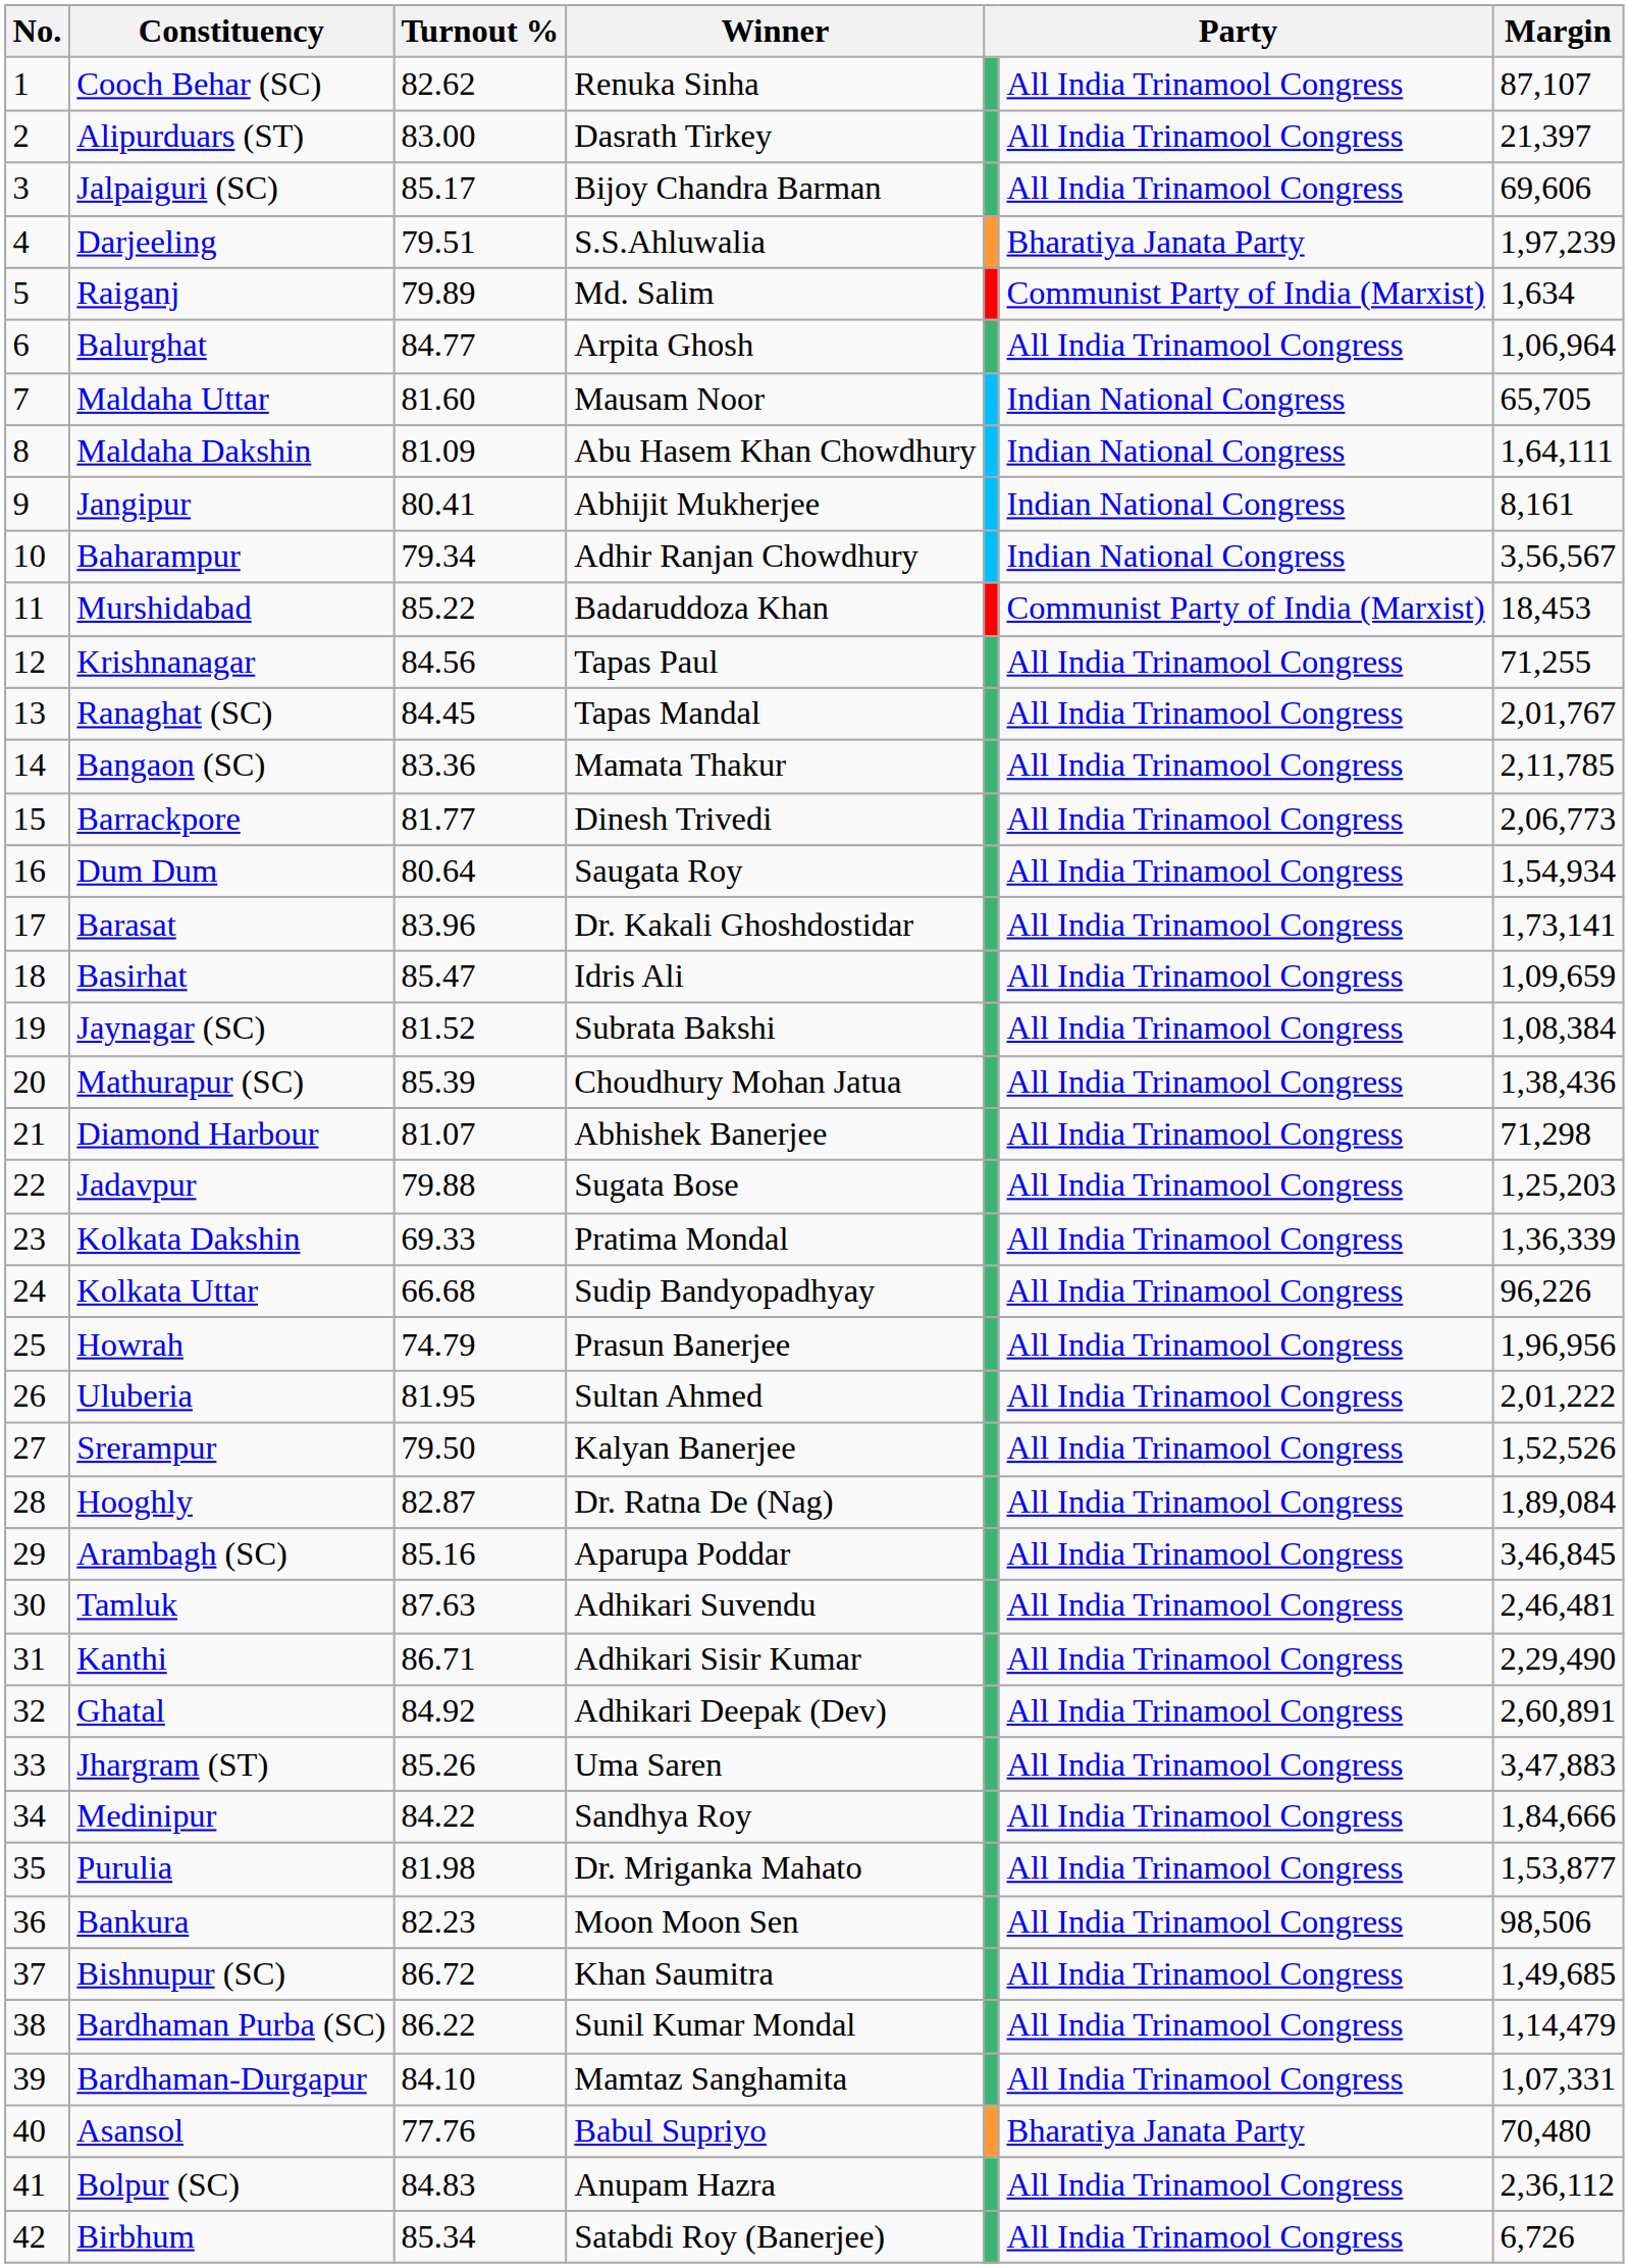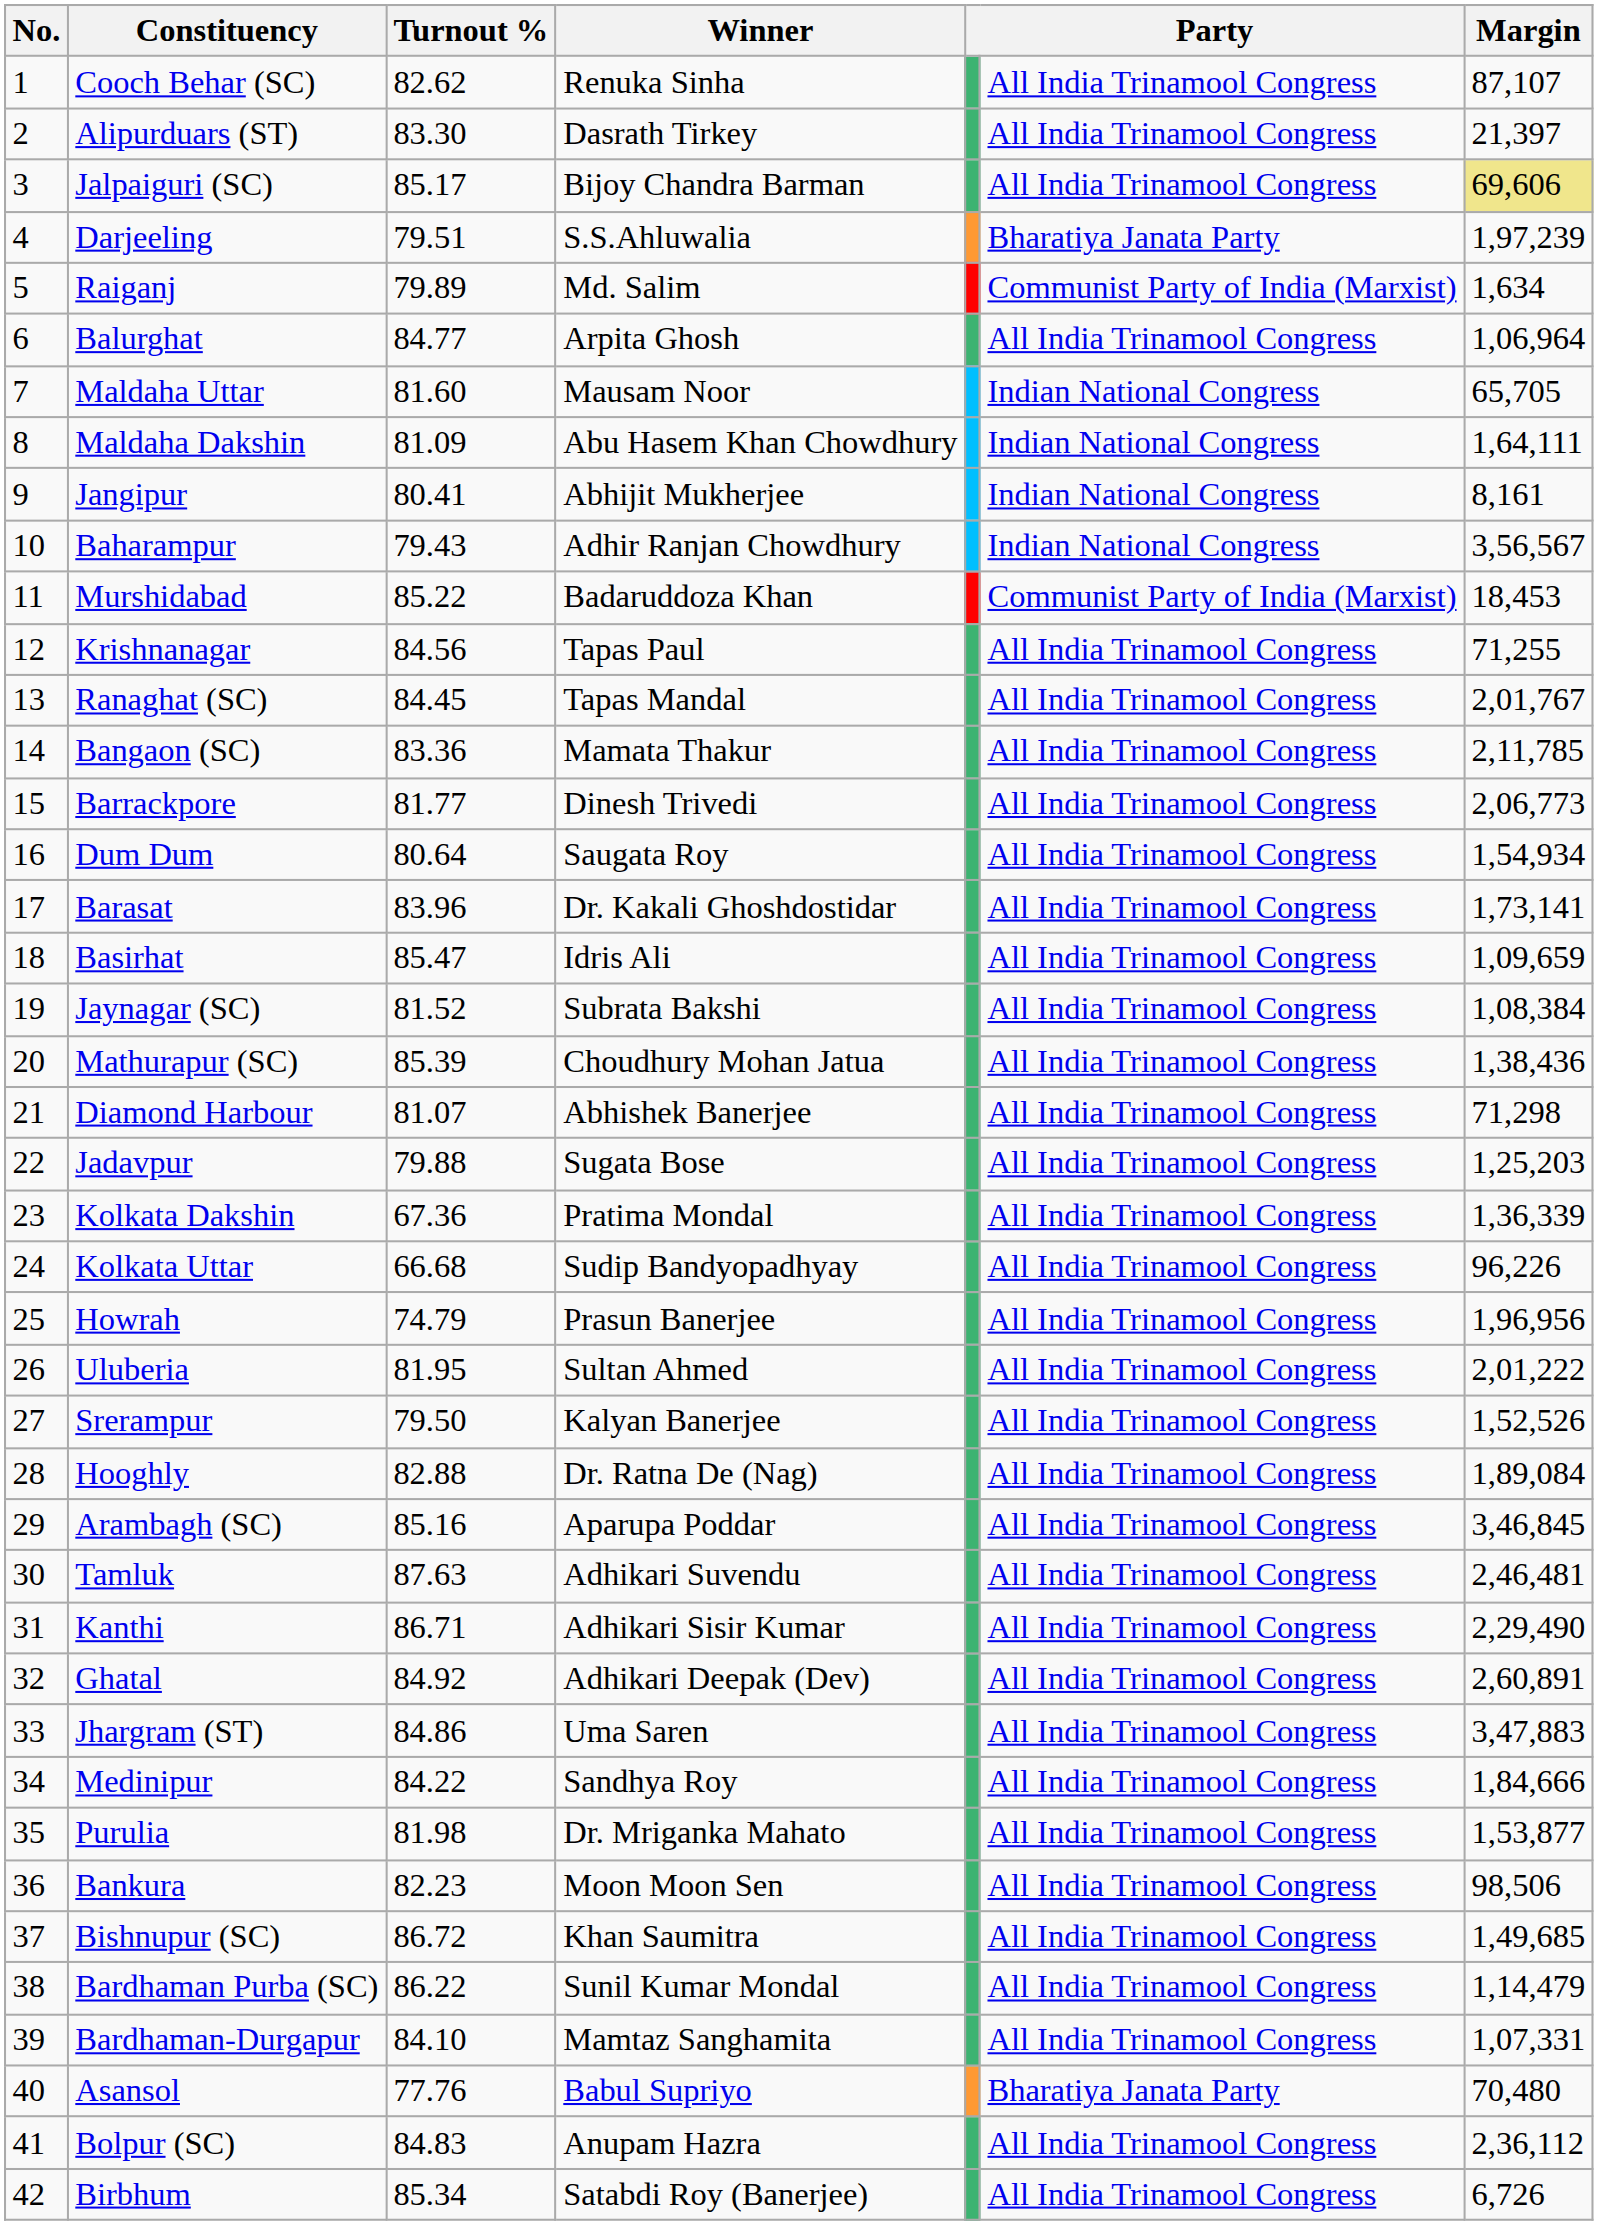 <table class="wikitable sortable collapsible">
 <tr>
 <th>No.</th>
 <th>Constituency</th>
 <th>Turnout %</th>
 <th>Winner</th>
 <th Colspan="2">Party</th>
 <th>Margin</th>
 </tr>
 <tr>
 <td>1</td>
 <td><a href='#'>Cooch Behar</a> (SC)</td>
 <td>82.62 </td>
 <td>Renuka Sinha</td>
 <td bgcolor=#3CB371></td>
 <td><a href='#'>All India Trinamool Congress</a></td>
 <td>87,107</td>
 </tr>
 <tr>
 <td>2</td>
 <td><a href='#'>Alipurduars</a> (ST)</td>
-<td>83.00 </td>
+<td>83.30 </td>
 <td>Dasrath Tirkey</td>
 <td bgcolor=#3CB371></td>
 <td><a href='#'>All India Trinamool Congress</a></td>
 <td>21,397</td>
 </tr>
 <tr>
 <td>3</td>
 <td><a href='#'>Jalpaiguri</a> (SC)</td>
 <td>85.17 </td>
 <td>Bijoy Chandra Barman</td>
 <td bgcolor=#3CB371></td>
 <td><a href='#'>All India Trinamool Congress</a></td>
-<td>69,606</td>
+<td style="background: khaki;">69,606</td>
 </tr>
 <tr>
 <td>4</td>
 <td><a href='#'>Darjeeling</a></td>
 <td>79.51 </td>
 <td>S.S.Ahluwalia</td>
 <td bgcolor=#FF9933></td>
 <td><a href='#'>Bharatiya Janata Party</a></td>
 <td>1,97,239</td>
 </tr>
 <tr>
 <td>5</td>
 <td><a href='#'>Raiganj</a></td>
 <td>79.89 </td>
 <td>Md. Salim</td>
 <td bgcolor=#FF0000></td>
 <td><a href='#'>Communist Party of India (Marxist)</a></td>
 <td>1,634</td>
 </tr>
 <tr>
 <td>6</td>
 <td><a href='#'>Balurghat</a></td>
 <td>84.77 </td>
 <td>Arpita Ghosh</td>
 <td bgcolor=#3CB371></td>
 <td><a href='#'>All India Trinamool Congress</a></td>
 <td>1,06,964</td>
 </tr>
 <tr>
 <td>7</td>
 <td><a href='#'>Maldaha Uttar</a></td>
 <td>81.60 </td>
 <td>Mausam Noor</td>
 <td bgcolor=#00BFFF></td>
 <td><a href='#'>Indian National Congress</a></td>
 <td>65,705</td>
 </tr>
 <tr>
 <td>8</td>
 <td><a href='#'>Maldaha Dakshin</a></td>
 <td>81.09 </td>
 <td>Abu Hasem Khan Chowdhury</td>
 <td bgcolor=#00BFFF></td>
 <td><a href='#'>Indian National Congress</a></td>
 <td>1,64,111</td>
 </tr>
 <tr>
 <td>9</td>
 <td><a href='#'>Jangipur</a></td>
 <td>80.41 </td>
 <td>Abhijit Mukherjee</td>
 <td bgcolor=#00BFFF></td>
 <td><a href='#'>Indian National Congress</a></td>
 <td>8,161</td>
 </tr>
 <tr>
 <td>10</td>
 <td><a href='#'>Baharampur</a></td>
-<td>79.34 </td>
+<td>79.43 </td>
 <td>Adhir Ranjan Chowdhury</td>
 <td bgcolor=#00BFFF></td>
 <td><a href='#'>Indian National Congress</a></td>
 <td>3,56,567</td>
 </tr>
 <tr>
 <td>11</td>
 <td><a href='#'>Murshidabad</a></td>
 <td>85.22 </td>
 <td>Badaruddoza Khan</td>
 <td bgcolor=#FF0000></td>
 <td><a href='#'>Communist Party of India (Marxist)</a></td>
 <td>18,453</td>
 </tr>
 <tr>
 <td>12</td>
 <td><a href='#'>Krishnanagar</a></td>
 <td>84.56 </td>
 <td>Tapas Paul</td>
 <td bgcolor=#3CB371></td>
 <td><a href='#'>All India Trinamool Congress</a></td>
 <td>71,255</td>
 </tr>
 <tr>
 <td>13</td>
 <td><a href='#'>Ranaghat</a> (SC)</td>
 <td>84.45 </td>
 <td>Tapas Mandal</td>
 <td bgcolor=#3CB371></td>
 <td><a href='#'>All India Trinamool Congress</a></td>
 <td>2,01,767</td>
 </tr>
 <tr>
 <td>14</td>
 <td><a href='#'>Bangaon</a> (SC)</td>
 <td>83.36 </td>
 <td>Mamata Thakur</td>
 <td bgcolor=#3CB371></td>
 <td><a href='#'>All India Trinamool Congress</a></td>
 <td>2,11,785</td>
 </tr>
 <tr>
 <td>15</td>
 <td><a href='#'>Barrackpore</a></td>
 <td>81.77 </td>
 <td>Dinesh Trivedi</td>
 <td bgcolor=#3CB371></td>
 <td><a href='#'>All India Trinamool Congress</a></td>
 <td>2,06,773</td>
 </tr>
 <tr>
 <td>16</td>
 <td><a href='#'>Dum Dum</a></td>
 <td>80.64 </td>
 <td>Saugata Roy</td>
 <td bgcolor=#3CB371></td>
 <td><a href='#'>All India Trinamool Congress</a></td>
 <td>1,54,934</td>
 </tr>
 <tr>
 <td>17</td>
 <td><a href='#'>Barasat</a></td>
 <td>83.96 </td>
 <td>Dr. Kakali Ghoshdostidar</td>
 <td bgcolor=#3CB371></td>
 <td><a href='#'>All India Trinamool Congress</a></td>
 <td>1,73,141</td>
 </tr>
 <tr>
 <td>18</td>
 <td><a href='#'>Basirhat</a></td>
 <td>85.47 </td>
 <td>Idris Ali</td>
 <td bgcolor=#3CB371></td>
 <td><a href='#'>All India Trinamool Congress</a></td>
 <td>1,09,659</td>
 </tr>
 <tr>
 <td>19</td>
 <td><a href='#'>Jaynagar</a> (SC)</td>
 <td>81.52 </td>
 <td>Subrata Bakshi</td>
 <td bgcolor=#3CB371></td>
 <td><a href='#'>All India Trinamool Congress</a></td>
 <td>1,08,384</td>
 </tr>
 <tr>
 <td>20</td>
 <td><a href='#'>Mathurapur</a> (SC)</td>
 <td>85.39 </td>
 <td>Choudhury Mohan Jatua</td>
 <td bgcolor=#3CB371></td>
 <td><a href='#'>All India Trinamool Congress</a></td>
 <td>1,38,436</td>
 </tr>
 <tr>
 <td>21</td>
 <td><a href='#'>Diamond Harbour</a></td>
 <td>81.07 </td>
 <td>Abhishek Banerjee</td>
 <td bgcolor=#3CB371></td>
 <td><a href='#'>All India Trinamool Congress</a></td>
 <td>71,298</td>
 </tr>
 <tr>
 <td>22</td>
 <td><a href='#'>Jadavpur</a></td>
 <td>79.88 </td>
 <td>Sugata Bose</td>
 <td bgcolor=#3CB371></td>
 <td><a href='#'>All India Trinamool Congress</a></td>
 <td>1,25,203</td>
 </tr>
 <tr>
 <td>23</td>
 <td><a href='#'>Kolkata Dakshin</a></td>
-<td>69.33 </td>
+<td>67.36 </td>
 <td>Pratima Mondal</td>
 <td bgcolor=#3CB371></td>
 <td><a href='#'>All India Trinamool Congress</a></td>
 <td>1,36,339</td>
 </tr>
 <tr>
 <td>24</td>
 <td><a href='#'>Kolkata Uttar</a></td>
 <td>66.68 </td>
 <td>Sudip Bandyopadhyay</td>
 <td bgcolor=#3CB371></td>
 <td><a href='#'>All India Trinamool Congress</a></td>
 <td>96,226</td>
 </tr>
 <tr>
 <td>25</td>
 <td><a href='#'>Howrah</a></td>
 <td>74.79 </td>
 <td>Prasun Banerjee</td>
 <td bgcolor=#3CB371></td>
 <td><a href='#'>All India Trinamool Congress</a></td>
 <td>1,96,956</td>
 </tr>
 <tr>
 <td>26</td>
 <td><a href='#'>Uluberia</a></td>
 <td>81.95 </td>
 <td>Sultan Ahmed</td>
 <td bgcolor=#3CB371></td>
 <td><a href='#'>All India Trinamool Congress</a></td>
 <td>2,01,222</td>
 </tr>
 <tr>
 <td>27</td>
 <td><a href='#'>Srerampur</a></td>
 <td>79.50 </td>
 <td>Kalyan Banerjee</td>
 <td bgcolor=#3CB371></td>
 <td><a href='#'>All India Trinamool Congress</a></td>
 <td>1,52,526</td>
 </tr>
 <tr>
 <td>28</td>
 <td><a href='#'>Hooghly</a></td>
-<td>82.87 </td>
+<td>82.88 </td>
 <td>Dr. Ratna De (Nag)</td>
 <td bgcolor=#3CB371></td>
 <td><a href='#'>All India Trinamool Congress</a></td>
 <td>1,89,084</td>
 </tr>
 <tr>
 <td>29</td>
 <td><a href='#'>Arambagh</a> (SC)</td>
 <td>85.16 </td>
 <td>Aparupa Poddar</td>
 <td bgcolor=#3CB371></td>
 <td><a href='#'>All India Trinamool Congress</a></td>
 <td>3,46,845</td>
 </tr>
 <tr>
 <td>30</td>
 <td><a href='#'>Tamluk</a></td>
 <td>87.63 </td>
 <td>Adhikari Suvendu</td>
 <td bgcolor=#3CB371></td>
 <td><a href='#'>All India Trinamool Congress</a></td>
 <td>2,46,481</td>
 </tr>
 <tr>
 <td>31</td>
 <td><a href='#'>Kanthi</a></td>
 <td>86.71 </td>
 <td>Adhikari Sisir Kumar</td>
 <td bgcolor=#3CB371></td>
 <td><a href='#'>All India Trinamool Congress</a></td>
 <td>2,29,490</td>
 </tr>
 <tr>
 <td>32</td>
 <td><a href='#'>Ghatal</a></td>
 <td>84.92 </td>
 <td>Adhikari Deepak (Dev)</td>
 <td bgcolor=#3CB371></td>
 <td><a href='#'>All India Trinamool Congress</a></td>
 <td>2,60,891</td>
 </tr>
 <tr>
 <td>33</td>
 <td><a href='#'>Jhargram</a> (ST)</td>
-<td>85.26 </td>
+<td>84.86 </td>
 <td>Uma Saren</td>
 <td bgcolor=#3CB371></td>
 <td><a href='#'>All India Trinamool Congress</a></td>
 <td>3,47,883</td>
 </tr>
 <tr>
 <td>34</td>
 <td><a href='#'>Medinipur</a></td>
 <td>84.22 </td>
 <td>Sandhya Roy</td>
 <td bgcolor=#3CB371></td>
 <td><a href='#'>All India Trinamool Congress</a></td>
 <td>1,84,666</td>
 </tr>
 <tr>
 <td>35</td>
 <td><a href='#'>Purulia</a></td>
 <td>81.98 </td>
 <td>Dr. Mriganka Mahato</td>
 <td bgcolor=#3CB371></td>
 <td><a href='#'>All India Trinamool Congress</a></td>
 <td>1,53,877</td>
 </tr>
 <tr>
 <td>36</td>
 <td><a href='#'>Bankura</a></td>
 <td>82.23 </td>
 <td>Moon Moon Sen</td>
 <td bgcolor=#3CB371></td>
 <td><a href='#'>All India Trinamool Congress</a></td>
 <td>98,506</td>
 </tr>
 <tr>
 <td>37</td>
 <td><a href='#'>Bishnupur</a> (SC)</td>
 <td>86.72 </td>
 <td>Khan Saumitra</td>
 <td bgcolor=#3CB371></td>
 <td><a href='#'>All India Trinamool Congress</a></td>
 <td>1,49,685</td>
 </tr>
 <tr>
 <td>38</td>
 <td><a href='#'>Bardhaman Purba</a> (SC)</td>
 <td>86.22 </td>
 <td>Sunil Kumar Mondal</td>
 <td bgcolor=#3CB371></td>
 <td><a href='#'>All India Trinamool Congress</a></td>
 <td>1,14,479</td>
 </tr>
 <tr>
 <td>39</td>
 <td><a href='#'>Bardhaman-Durgapur</a></td>
 <td>84.10 </td>
 <td>Mamtaz Sanghamita</td>
 <td bgcolor=#3CB371></td>
 <td><a href='#'>All India Trinamool Congress</a></td>
 <td>1,07,331</td>
 </tr>
 <tr>
 <td>40</td>
 <td><a href='#'>Asansol</a></td>
 <td>77.76 </td>
 <td><a href='#'>Babul Supriyo</a></td>
 <td bgcolor=#FF9933></td>
 <td><a href='#'>Bharatiya Janata Party</a></td>
 <td>70,480</td>
 </tr>
 <tr>
 <td>41</td>
 <td><a href='#'>Bolpur</a> (SC)</td>
 <td>84.83 </td>
 <td>Anupam Hazra</td>
 <td bgcolor=#3CB371></td>
 <td><a href='#'>All India Trinamool Congress</a></td>
 <td>2,36,112</td>
 </tr>
 <tr>
 <td>42</td>
 <td><a href='#'>Birbhum</a></td>
 <td>85.34 </td>
 <td>Satabdi Roy (Banerjee)</td>
 <td bgcolor=#3CB371></td>
 <td><a href='#'>All India Trinamool Congress</a></td>
 <td>6,726</td>
 </tr>
 </table>
